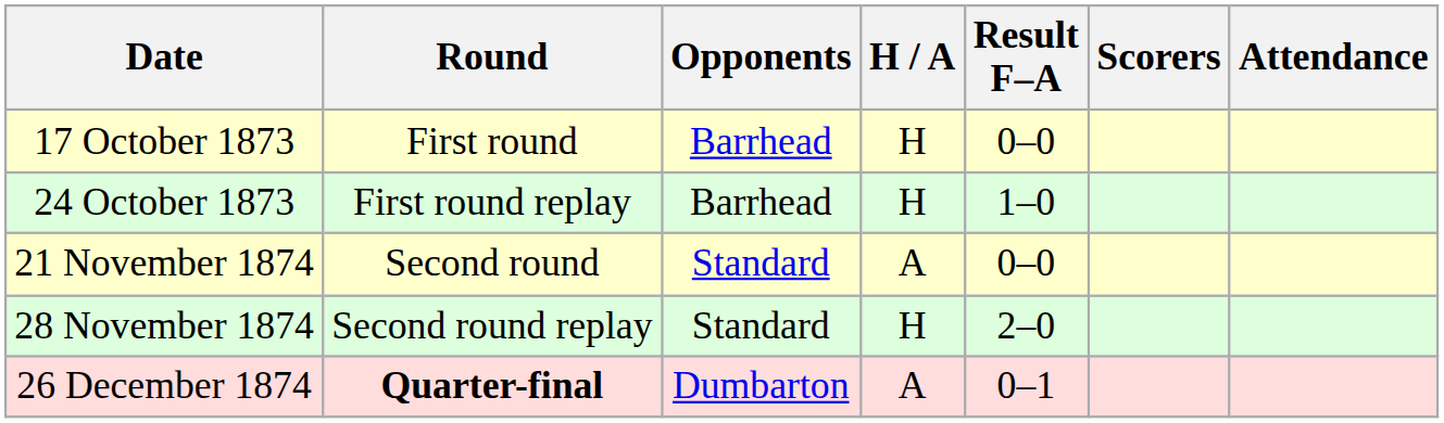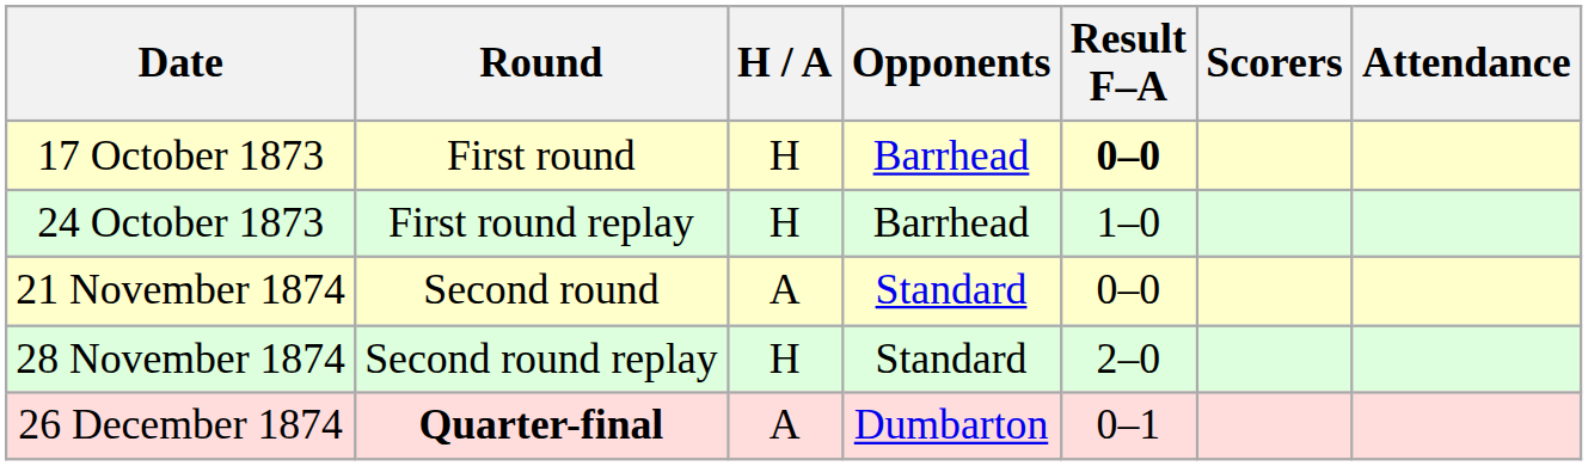 <table class="wikitable" style="text-align:center">
 <tr>
 <th>Date</th>
 <th>Round</th>
+<th>H / A</th>
 <th>Opponents</th>
-<th>H / A</th>
 <th>Result<br>F–A</th>
 <th>Scorers</th>
 <th>Attendance</th>
 </tr>
 <tr bgcolor=#ffffcc>
 <td>17 October 1873</td>
 <td>First round</td>
+<td>H</td>
 <td><a href='#'>Barrhead</a></td>
-<td>H</td>
-<td>0–0</td>
+<td><strong>0–0</strong></td>
 <td></td>
 <td></td>
 </tr>
 <tr bgcolor=#ddffdd>
 <td>24 October 1873</td>
 <td>First round replay</td>
+<td>H</td>
 <td>Barrhead</td>
-<td>H</td>
 <td>1–0</td>
 <td></td>
 <td></td>
 </tr>
 <tr bgcolor=#ffffcc>
 <td>21 November 1874</td>
 <td>Second round</td>
+<td>A</td>
 <td><a href='#'>Standard</a></td>
-<td>A</td>
 <td>0–0</td>
 <td></td>
 <td></td>
 </tr>
 <tr bgcolor=#ddffdd>
 <td>28 November 1874</td>
 <td>Second round replay</td>
+<td>H</td>
 <td>Standard</td>
-<td>H</td>
 <td>2–0</td>
 <td></td>
 <td></td>
 </tr>
 <tr bgcolor=#ffdddd>
 <td>26 December 1874</td>
 <td><strong>Quarter-final</strong></td>
+<td>A</td>
 <td><a href='#'>Dumbarton</a></td>
-<td>A</td>
 <td>0–1</td>
 <td></td>
 <td></td>
 </tr>
 </table>
